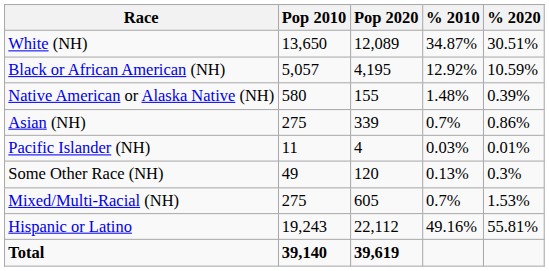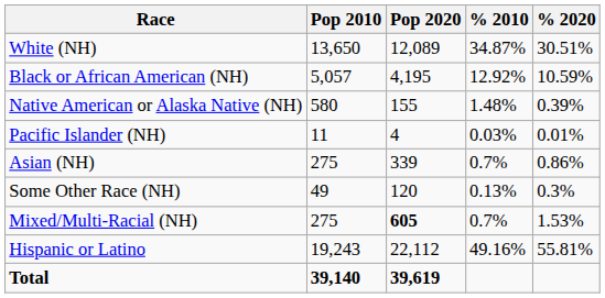 <table class="wikitable">
 <tr>
 <th>Race</th>
 <th>Pop 2010</th>
 <th>Pop 2020</th>
 <th>% 2010</th>
 <th>% 2020</th>
 </tr>
 <tr>
 <td><a href='#'>White</a> (NH)</td>
 <td>13,650</td>
 <td>12,089</td>
 <td>34.87%</td>
 <td>30.51%</td>
 </tr>
 <tr>
 <td><a href='#'>Black or African American</a> (NH)</td>
 <td>5,057</td>
 <td>4,195</td>
 <td>12.92%</td>
 <td>10.59%</td>
 </tr>
 <tr>
 <td><a href='#'>Native American</a> or <a href='#'>Alaska Native</a> (NH)</td>
 <td>580</td>
 <td>155</td>
 <td>1.48%</td>
 <td>0.39%</td>
 </tr>
 <tr>
+<td><a href='#'>Pacific Islander</a> (NH)</td>
+<td>11</td>
+<td>4</td>
+<td>0.03%</td>
+<td>0.01%</td>
+</tr>
+<tr>
 <td><a href='#'>Asian</a> (NH)</td>
 <td>275</td>
 <td>339</td>
 <td>0.7%</td>
 <td>0.86%</td>
-</tr>
-<tr>
-<td><a href='#'>Pacific Islander</a> (NH)</td>
-<td>11</td>
-<td>4</td>
-<td>0.03%</td>
-<td>0.01%</td>
 </tr>
 <tr>
 <td>Some Other Race (NH)</td>
 <td>49</td>
 <td>120</td>
 <td>0.13%</td>
 <td>0.3%</td>
 </tr>
 <tr>
 <td><a href='#'>Mixed/Multi-Racial</a> (NH)</td>
 <td>275</td>
-<td>605</td>
+<td><strong>605</strong></td>
 <td>0.7%</td>
 <td>1.53%</td>
 </tr>
 <tr>
 <td><a href='#'>Hispanic or Latino</a></td>
 <td>19,243</td>
 <td>22,112</td>
 <td>49.16%</td>
 <td>55.81%</td>
 </tr>
 <tr>
 <td><strong>Total</strong></td>
 <td><strong>39,140</strong></td>
 <td><strong>39,619</strong></td>
 <td></td>
 <td></td>
 </tr>
 </table>
